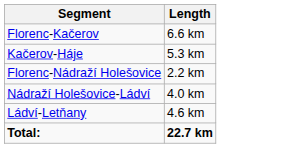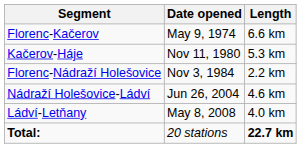 <table class="wikitable" style="text-align: left">
 <tr>
 <th>Segment</th>
+<th>Date opened</th>
 <th>Length</th>
 </tr>
 <tr>
 <td style="text-align: left;"><a href='#'>Florenc</a>-<a href='#'>Kačerov</a></td>
+<td>May 9, 1974</td>
 <td>6.6 km</td>
 </tr>
 <tr>
 <td style="text-align: left;"><a href='#'>Kačerov</a>-<a href='#'>Háje</a></td>
+<td>Nov 11, 1980</td>
 <td>5.3 km</td>
 </tr>
 <tr>
 <td style="text-align: left;"><a href='#'>Florenc</a>-<a href='#'>Nádraží Holešovice</a></td>
+<td>Nov 3, 1984</td>
 <td>2.2 km</td>
 </tr>
 <tr>
 <td style="text-align: left;"><a href='#'>Nádraží Holešovice</a>-<a href='#'>Ládví</a></td>
+<td>Jun 26, 2004</td>
+<td>4.6 km</td>
+</tr>
+<tr>
+<td style="text-align: left;"><a href='#'>Ládví</a>-<a href='#'>Letňany</a></td>
+<td>May 8, 2008</td>
 <td>4.0 km</td>
 </tr>
 <tr>
-<td style="text-align: left;"><a href='#'>Ládví</a>-<a href='#'>Letňany</a></td>
-<td>4.6 km</td>
-</tr>
-<tr>
 <td><strong>Total:</strong></td>
+<td><em>20 stations</em></td>
 <td><strong>22.7 km</strong></td>
 </tr>
 </table>
